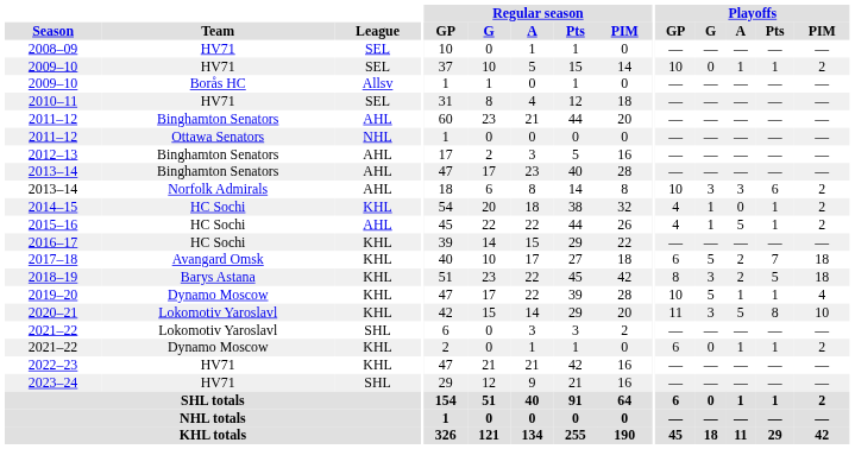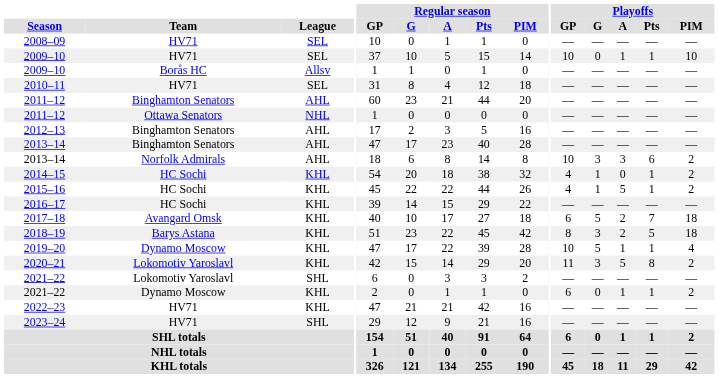 <table border="0" cellpadding="1" cellspacing="0" style="text-align:center; width:60em">
 <tr bgcolor="#e0e0e0">
 <th colspan="3" bgcolor="#ffffff"></th>
 <th rowspan="99" bgcolor="#ffffff"></th>
 <th colspan="5"><a href='#'>Regular season</a></th>
 <th rowspan="99" bgcolor="#ffffff"></th>
 <th colspan="5"><a href='#'>Playoffs</a></th>
 </tr>
 <tr bgcolor="#e0e0e0">
 <th><a href='#'>Season</a></th>
 <th>Team</th>
 <th>League</th>
 <th>GP</th>
 <th><a href='#'>G</a></th>
 <th><a href='#'>A</a></th>
 <th><a href='#'>Pts</a></th>
 <th><a href='#'>PIM</a></th>
 <th>GP</th>
 <th>G</th>
 <th>A</th>
 <th>Pts</th>
 <th>PIM</th>
 </tr>
 <tr ALIGN="center">
 <td><a href='#'>2008–09</a></td>
 <td><a href='#'>HV71</a></td>
 <td><a href='#'>SEL</a></td>
 <td>10</td>
 <td>0</td>
 <td>1</td>
 <td>1</td>
 <td>0</td>
 <td>—</td>
 <td>—</td>
 <td>—</td>
 <td>—</td>
 <td>—</td>
 </tr>
 <tr ALIGN="center" bgcolor="#f0f0f0">
 <td><a href='#'>2009–10</a></td>
 <td>HV71</td>
 <td>SEL</td>
 <td>37</td>
 <td>10</td>
 <td>5</td>
 <td>15</td>
 <td>14</td>
 <td>10</td>
 <td>0</td>
 <td>1</td>
 <td>1</td>
-<td>2</td>
+<td>10</td>
 </tr>
 <tr ALIGN="center">
 <td><a href='#'>2009–10</a></td>
 <td><a href='#'>Borås HC</a></td>
 <td><a href='#'>Allsv</a></td>
 <td>1</td>
 <td>1</td>
 <td>0</td>
 <td>1</td>
 <td>0</td>
 <td>—</td>
 <td>—</td>
 <td>—</td>
 <td>—</td>
 <td>—</td>
 </tr>
 <tr ALIGN="center" bgcolor="#f0f0f0">
 <td><a href='#'>2010–11</a></td>
 <td>HV71</td>
 <td>SEL</td>
 <td>31</td>
 <td>8</td>
 <td>4</td>
 <td>12</td>
 <td>18</td>
 <td>—</td>
 <td>—</td>
 <td>—</td>
 <td>—</td>
 <td>—</td>
 </tr>
 <tr ALIGN="center">
 <td><a href='#'>2011–12</a></td>
 <td><a href='#'>Binghamton Senators</a></td>
 <td><a href='#'>AHL</a></td>
 <td>60</td>
 <td>23</td>
 <td>21</td>
 <td>44</td>
 <td>20</td>
 <td>—</td>
 <td>—</td>
 <td>—</td>
 <td>—</td>
 <td>—</td>
 </tr>
 <tr ALIGN="center" bgcolor="#f0f0f0">
 <td><a href='#'>2011–12</a></td>
 <td><a href='#'>Ottawa Senators</a></td>
 <td><a href='#'>NHL</a></td>
 <td>1</td>
 <td>0</td>
 <td>0</td>
 <td>0</td>
 <td>0</td>
 <td>—</td>
 <td>—</td>
 <td>—</td>
 <td>—</td>
 <td>—</td>
 </tr>
 <tr ALIGN="center">
 <td><a href='#'>2012–13</a></td>
 <td>Binghamton Senators</td>
 <td>AHL</td>
 <td>17</td>
 <td>2</td>
 <td>3</td>
 <td>5</td>
 <td>16</td>
 <td>—</td>
 <td>—</td>
 <td>—</td>
 <td>—</td>
 <td>—</td>
 </tr>
 <tr ALIGN="center" bgcolor="#f0f0f0">
 <td><a href='#'>2013–14</a></td>
 <td>Binghamton Senators</td>
 <td>AHL</td>
 <td>47</td>
 <td>17</td>
 <td>23</td>
 <td>40</td>
 <td>28</td>
 <td>—</td>
 <td>—</td>
 <td>—</td>
 <td>—</td>
 <td>—</td>
 </tr>
 <tr ALIGN="center">
 <td>2013–14</td>
 <td><a href='#'>Norfolk Admirals</a></td>
 <td>AHL</td>
 <td>18</td>
 <td>6</td>
 <td>8</td>
 <td>14</td>
 <td>8</td>
 <td>10</td>
 <td>3</td>
 <td>3</td>
 <td>6</td>
 <td>2</td>
 </tr>
 <tr ALIGN="center"  bgcolor="#f0f0f0">
 <td><a href='#'>2014–15</a></td>
 <td><a href='#'>HC Sochi</a></td>
 <td><a href='#'>KHL</a></td>
 <td>54</td>
 <td>20</td>
 <td>18</td>
 <td>38</td>
 <td>32</td>
 <td>4</td>
 <td>1</td>
 <td>0</td>
 <td>1</td>
 <td>2</td>
 </tr>
 <tr ALIGN="center">
 <td><a href='#'>2015–16</a></td>
 <td>HC Sochi</td>
-<td><a href='#'>AHL</a></td>
+<td>KHL</td>
 <td>45</td>
 <td>22</td>
 <td>22</td>
 <td>44</td>
 <td>26</td>
 <td>4</td>
 <td>1</td>
 <td>5</td>
 <td>1</td>
 <td>2</td>
 </tr>
 <tr ALIGN="center" bgcolor="#f0f0f0">
 <td><a href='#'>2016–17</a></td>
 <td>HC Sochi</td>
 <td>KHL</td>
 <td>39</td>
 <td>14</td>
 <td>15</td>
 <td>29</td>
 <td>22</td>
 <td>—</td>
 <td>—</td>
 <td>—</td>
 <td>—</td>
 <td>—</td>
 </tr>
 <tr ALIGN="center">
 <td><a href='#'>2017–18</a></td>
 <td><a href='#'>Avangard Omsk</a></td>
 <td>KHL</td>
 <td>40</td>
 <td>10</td>
 <td>17</td>
 <td>27</td>
 <td>18</td>
 <td>6</td>
 <td>5</td>
 <td>2</td>
 <td>7</td>
 <td>18</td>
 </tr>
 <tr ALIGN="center" bgcolor="#f0f0f0">
 <td><a href='#'>2018–19</a></td>
 <td><a href='#'>Barys Astana</a></td>
 <td>KHL</td>
 <td>51</td>
 <td>23</td>
 <td>22</td>
 <td>45</td>
 <td>42</td>
 <td>8</td>
 <td>3</td>
 <td>2</td>
 <td>5</td>
 <td>18</td>
 </tr>
 <tr ALIGN="center">
 <td><a href='#'>2019–20</a></td>
 <td><a href='#'>Dynamo Moscow</a></td>
 <td>KHL</td>
 <td>47</td>
 <td>17</td>
 <td>22</td>
 <td>39</td>
 <td>28</td>
 <td>10</td>
 <td>5</td>
 <td>1</td>
 <td>1</td>
 <td>4</td>
 </tr>
 <tr ALIGN="center" bgcolor="#f0f0f0">
 <td><a href='#'>2020–21</a></td>
 <td><a href='#'>Lokomotiv Yaroslavl</a></td>
 <td>KHL</td>
 <td>42</td>
 <td>15</td>
 <td>14</td>
 <td>29</td>
 <td>20</td>
 <td>11</td>
 <td>3</td>
 <td>5</td>
 <td>8</td>
-<td>10</td>
+<td>2</td>
 </tr>
 <tr ALIGN="center">
 <td><a href='#'>2021–22</a></td>
 <td>Lokomotiv Yaroslavl</td>
 <td>SHL</td>
 <td>6</td>
 <td>0</td>
 <td>3</td>
 <td>3</td>
 <td>2</td>
 <td>—</td>
 <td>—</td>
 <td>—</td>
 <td>—</td>
 <td>—</td>
 </tr>
 <tr ALIGN="center" bgcolor="#f0f0f0">
 <td>2021–22</td>
 <td>Dynamo Moscow</td>
 <td>KHL</td>
 <td>2</td>
 <td>0</td>
 <td>1</td>
 <td>1</td>
 <td>0</td>
 <td>6</td>
 <td>0</td>
 <td>1</td>
 <td>1</td>
 <td>2</td>
 </tr>
 <tr ALIGN="center">
 <td><a href='#'>2022–23</a></td>
 <td>HV71</td>
 <td>KHL</td>
 <td>47</td>
 <td>21</td>
 <td>21</td>
 <td>42</td>
 <td>16</td>
 <td>—</td>
 <td>—</td>
 <td>—</td>
 <td>—</td>
 <td>—</td>
 </tr>
 <tr ALIGN="center" bgcolor="#f0f0f0">
 <td><a href='#'>2023–24</a></td>
 <td>HV71</td>
 <td>SHL</td>
 <td>29</td>
 <td>12</td>
 <td>9</td>
 <td>21</td>
 <td>16</td>
 <td>—</td>
 <td>—</td>
 <td>—</td>
 <td>—</td>
 <td>—</td>
 </tr>
 <tr bgcolor="#e0e0e0">
 <th colspan="3">SHL totals</th>
 <th>154</th>
 <th>51</th>
 <th>40</th>
 <th>91</th>
 <th>64</th>
 <th>6</th>
 <th>0</th>
 <th>1</th>
 <th>1</th>
 <th>2</th>
 </tr>
 <tr bgcolor="#e0e0e0">
 <th colspan="3">NHL totals</th>
 <th>1</th>
 <th>0</th>
 <th>0</th>
 <th>0</th>
 <th>0</th>
 <th>—</th>
 <th>—</th>
 <th>—</th>
 <th>—</th>
 <th>—</th>
 </tr>
 <tr bgcolor="#e0e0e0">
 <th colspan="3">KHL totals</th>
 <th>326</th>
 <th>121</th>
 <th>134</th>
 <th>255</th>
 <th>190</th>
 <th>45</th>
 <th>18</th>
 <th>11</th>
 <th>29</th>
 <th>42</th>
 </tr>
 </table>
